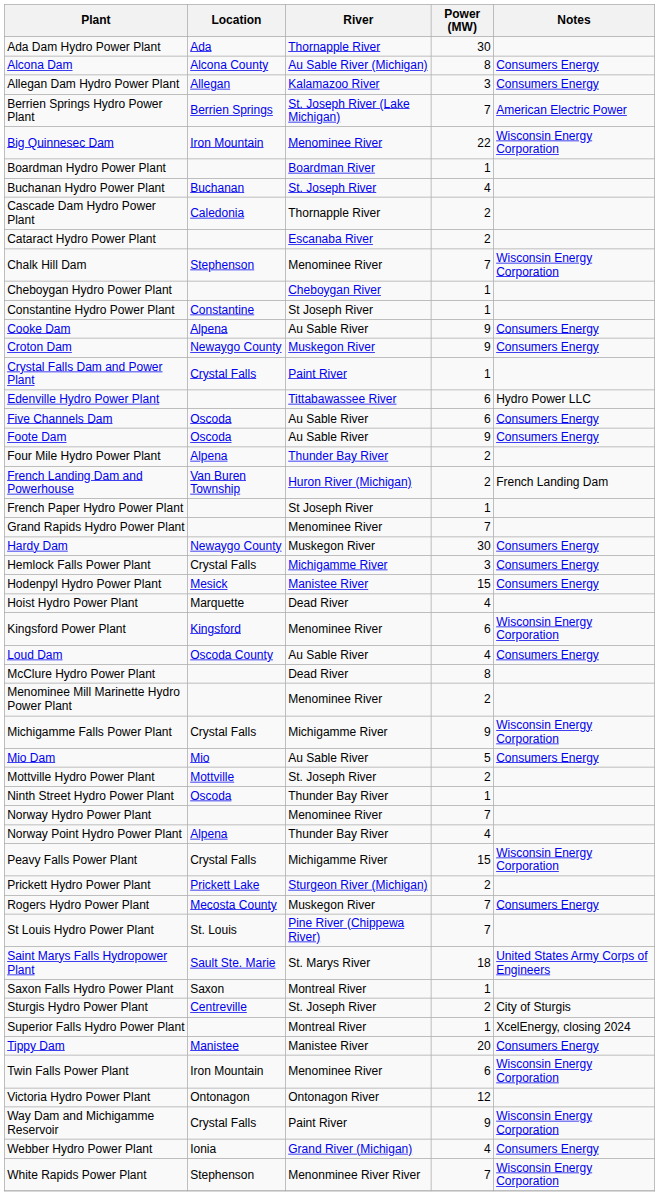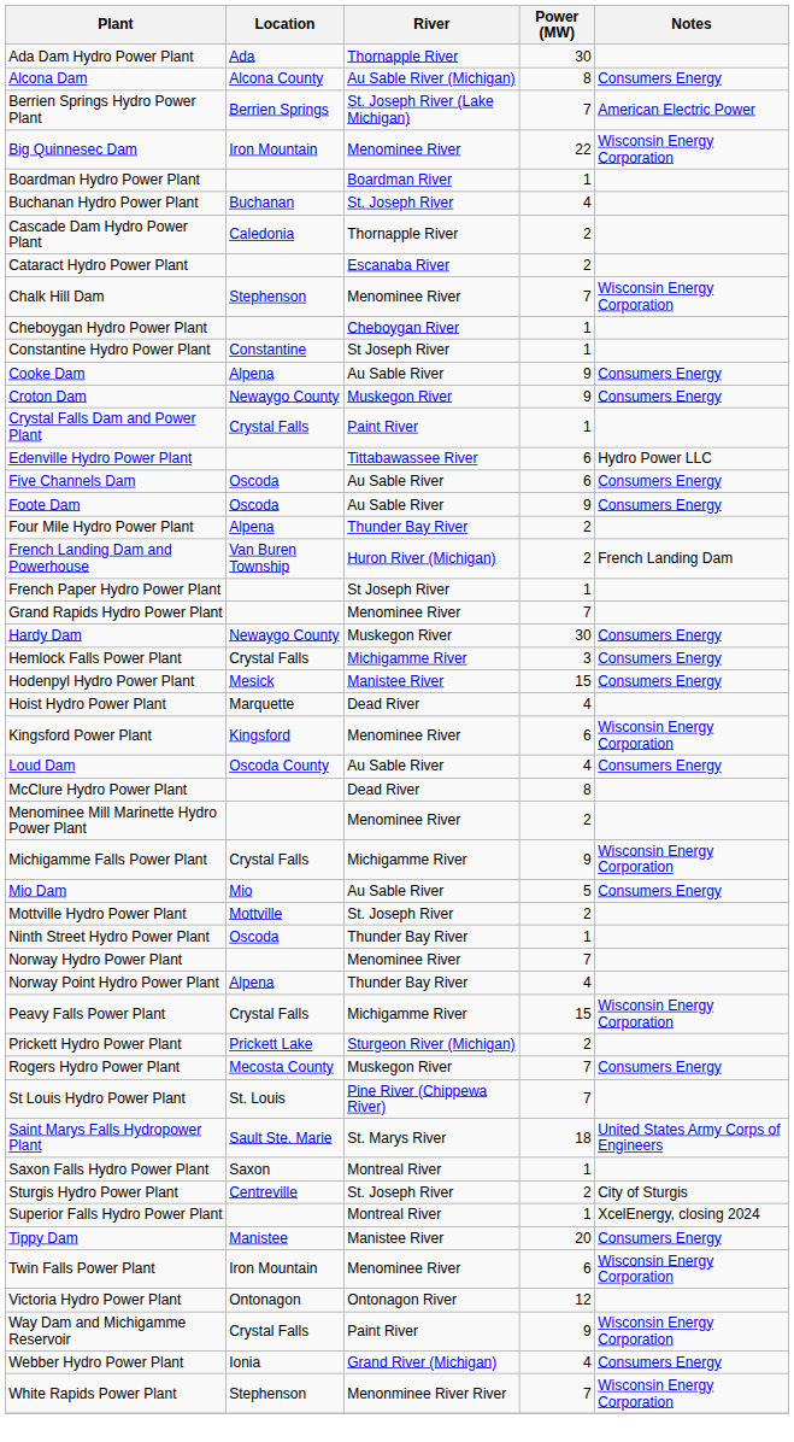 <table class="wikitable sortable">
 <tr>
 <th>Plant</th>
 <th>Location</th>
 <th>River</th>
 <th>Power (MW)</th>
 <th>Notes</th>
 </tr>
 <tr>
 <td>Ada Dam Hydro Power Plant</td>
 <td><a href='#'>Ada</a></td>
 <td><a href='#'>Thornapple River</a></td>
 <td align= "right">30</td>
 <td></td>
 </tr>
 <tr>
 <td><a href='#'>Alcona Dam</a></td>
 <td><a href='#'>Alcona County</a></td>
 <td><a href='#'>Au Sable River (Michigan)</a></td>
 <td align= "right">8</td>
-<td><a href='#'>Consumers Energy</a></td>
-</tr>
-<tr>
-<td>Allegan Dam Hydro Power Plant</td>
-<td><a href='#'>Allegan</a></td>
-<td><a href='#'>Kalamazoo River</a></td>
-<td align= "right">3</td>
 <td><a href='#'>Consumers Energy</a></td>
 </tr>
 <tr>
 <td>Berrien Springs Hydro Power Plant</td>
 <td><a href='#'>Berrien Springs</a></td>
 <td><a href='#'>St. Joseph River (Lake Michigan)</a></td>
 <td align= "right">7</td>
 <td><a href='#'>American Electric Power</a></td>
 </tr>
 <tr>
 <td><a href='#'>Big Quinnesec Dam</a></td>
 <td><a href='#'>Iron Mountain</a></td>
 <td><a href='#'>Menominee River</a></td>
 <td align= "right">22</td>
 <td><a href='#'>Wisconsin Energy Corporation</a></td>
 </tr>
 <tr>
 <td>Boardman Hydro Power Plant</td>
 <td></td>
 <td><a href='#'>Boardman River</a></td>
 <td align= "right">1</td>
 <td></td>
 </tr>
 <tr>
 <td>Buchanan Hydro Power Plant</td>
 <td><a href='#'>Buchanan</a></td>
 <td><a href='#'>St. Joseph River</a></td>
 <td align= "right">4</td>
 <td></td>
 </tr>
 <tr>
 <td>Cascade Dam Hydro Power Plant</td>
 <td><a href='#'>Caledonia</a></td>
 <td>Thornapple River</td>
 <td align= "right">2</td>
 <td></td>
 </tr>
 <tr>
 <td>Cataract Hydro Power Plant</td>
 <td></td>
 <td><a href='#'>Escanaba River</a></td>
 <td align= "right">2</td>
 <td></td>
 </tr>
 <tr>
 <td>Chalk Hill Dam</td>
 <td><a href='#'>Stephenson</a></td>
 <td>Menominee River</td>
 <td align= "right">7</td>
 <td><a href='#'>Wisconsin Energy Corporation</a></td>
 </tr>
 <tr>
 <td>Cheboygan Hydro Power Plant</td>
 <td></td>
 <td><a href='#'>Cheboygan River</a></td>
 <td align= "right">1</td>
 <td></td>
 </tr>
 <tr>
 <td>Constantine Hydro Power Plant</td>
 <td><a href='#'>Constantine</a></td>
 <td>St Joseph River</td>
 <td align= "right">1</td>
 <td></td>
 </tr>
 <tr>
 <td><a href='#'>Cooke Dam</a></td>
 <td><a href='#'>Alpena</a></td>
 <td>Au Sable River</td>
 <td align= "right">9</td>
 <td><a href='#'>Consumers Energy</a></td>
 </tr>
 <tr>
 <td><a href='#'>Croton Dam</a></td>
 <td><a href='#'>Newaygo County</a></td>
 <td><a href='#'>Muskegon River</a></td>
 <td align= "right">9</td>
 <td><a href='#'>Consumers Energy</a></td>
 </tr>
 <tr>
 <td><a href='#'>Crystal Falls Dam and Power Plant</a></td>
 <td><a href='#'>Crystal Falls</a></td>
 <td><a href='#'>Paint River</a></td>
 <td align= "right">1</td>
 <td></td>
 </tr>
 <tr>
 <td><a href='#'>Edenville Hydro Power Plant</a></td>
 <td></td>
 <td><a href='#'>Tittabawassee River</a></td>
 <td align= "right">6</td>
 <td>Hydro Power LLC</td>
 </tr>
 <tr>
 <td><a href='#'>Five Channels Dam</a></td>
 <td><a href='#'>Oscoda</a></td>
 <td>Au Sable River</td>
 <td align= "right">6</td>
 <td><a href='#'>Consumers Energy</a></td>
 </tr>
 <tr>
 <td><a href='#'>Foote Dam</a></td>
 <td><a href='#'>Oscoda</a></td>
 <td>Au Sable River</td>
 <td align= "right">9</td>
 <td><a href='#'>Consumers Energy</a></td>
 </tr>
 <tr>
 <td>Four Mile Hydro Power Plant</td>
 <td><a href='#'>Alpena</a></td>
 <td><a href='#'>Thunder Bay River</a></td>
 <td align= "right">2</td>
 <td></td>
 </tr>
 <tr>
 <td><a href='#'>French Landing Dam and Powerhouse</a></td>
 <td><a href='#'>Van Buren Township</a></td>
 <td><a href='#'>Huron River (Michigan)</a></td>
 <td align= "right">2</td>
 <td>French Landing Dam</td>
 </tr>
 <tr>
 <td>French Paper Hydro Power Plant</td>
 <td></td>
 <td>St Joseph River</td>
 <td align= "right">1</td>
 <td></td>
 </tr>
 <tr>
 <td>Grand Rapids Hydro Power Plant</td>
 <td></td>
 <td>Menominee River</td>
 <td align= "right">7</td>
 <td></td>
 </tr>
 <tr>
 <td><a href='#'>Hardy Dam</a></td>
 <td><a href='#'>Newaygo County</a></td>
 <td>Muskegon River</td>
 <td align= "right">30</td>
 <td><a href='#'>Consumers Energy</a></td>
 </tr>
 <tr>
 <td>Hemlock Falls Power Plant</td>
 <td>Crystal Falls</td>
 <td><a href='#'>Michigamme River</a></td>
 <td align= "right">3</td>
 <td><a href='#'>Consumers Energy</a></td>
 </tr>
 <tr>
 <td>Hodenpyl Hydro Power Plant</td>
 <td><a href='#'>Mesick</a></td>
 <td><a href='#'>Manistee River</a></td>
 <td align= "right">15</td>
 <td><a href='#'>Consumers Energy</a></td>
 </tr>
 <tr>
 <td>Hoist Hydro Power Plant</td>
 <td>Marquette</td>
 <td>Dead River</td>
 <td align= "right">4</td>
 <td></td>
 </tr>
 <tr>
 <td>Kingsford Power Plant</td>
 <td><a href='#'>Kingsford</a></td>
 <td>Menominee River</td>
 <td align= "right">6</td>
 <td><a href='#'>Wisconsin Energy Corporation</a></td>
 </tr>
 <tr>
 <td><a href='#'>Loud Dam</a></td>
 <td><a href='#'>Oscoda County</a></td>
 <td>Au Sable River</td>
 <td align= "right">4</td>
 <td><a href='#'>Consumers Energy</a></td>
 </tr>
 <tr>
 <td>McClure Hydro Power Plant</td>
 <td></td>
 <td>Dead River</td>
 <td align= "right">8</td>
 <td></td>
 </tr>
 <tr>
 <td>Menominee Mill Marinette Hydro Power Plant</td>
 <td></td>
 <td>Menominee River</td>
 <td align= "right">2</td>
 <td></td>
 </tr>
 <tr>
 <td>Michigamme Falls Power Plant</td>
 <td>Crystal Falls</td>
 <td>Michigamme River</td>
 <td align= "right">9</td>
 <td><a href='#'>Wisconsin Energy Corporation</a></td>
 </tr>
 <tr>
 <td><a href='#'>Mio Dam</a></td>
 <td><a href='#'>Mio</a></td>
 <td>Au Sable River</td>
 <td align= "right">5</td>
 <td><a href='#'>Consumers Energy</a></td>
 </tr>
 <tr>
 <td>Mottville Hydro Power Plant</td>
 <td><a href='#'>Mottville</a></td>
 <td>St. Joseph River</td>
 <td align= "right">2</td>
 <td></td>
 </tr>
 <tr>
 <td>Ninth Street Hydro Power Plant</td>
 <td><a href='#'>Oscoda</a></td>
 <td>Thunder Bay River</td>
 <td align="right">1</td>
 <td></td>
 </tr>
 <tr>
 <td>Norway Hydro Power Plant</td>
 <td></td>
 <td>Menominee River</td>
 <td align= "right">7</td>
 <td></td>
 </tr>
 <tr>
 <td>Norway Point Hydro Power Plant</td>
 <td><a href='#'>Alpena</a></td>
 <td>Thunder Bay River</td>
 <td align= "right">4</td>
 <td></td>
 </tr>
 <tr>
 <td>Peavy Falls Power Plant</td>
 <td>Crystal Falls</td>
 <td>Michigamme River</td>
 <td align= "right">15</td>
 <td><a href='#'>Wisconsin Energy Corporation</a></td>
 </tr>
 <tr>
 <td>Prickett Hydro Power Plant</td>
 <td><a href='#'>Prickett Lake</a></td>
 <td><a href='#'>Sturgeon River (Michigan)</a></td>
 <td align= "right">2</td>
 <td></td>
 </tr>
 <tr>
 <td>Rogers Hydro Power Plant</td>
 <td><a href='#'>Mecosta County</a></td>
 <td>Muskegon River</td>
 <td align= "right">7</td>
 <td><a href='#'>Consumers Energy</a></td>
 </tr>
 <tr>
 <td>St Louis Hydro Power Plant</td>
 <td>St. Louis</td>
 <td><a href='#'>Pine River (Chippewa River)</a></td>
 <td align= "right">7</td>
 <td></td>
 </tr>
 <tr>
 <td><a href='#'>Saint Marys Falls Hydropower Plant</a></td>
 <td><a href='#'>Sault Ste. Marie</a></td>
 <td>St. Marys River</td>
 <td align= "right">18</td>
 <td><a href='#'>United States Army Corps of Engineers</a></td>
 </tr>
 <tr>
 <td>Saxon Falls Hydro Power Plant</td>
 <td>Saxon</td>
 <td>Montreal River</td>
 <td align= "right">1</td>
 <td></td>
 </tr>
 <tr>
 <td>Sturgis Hydro Power Plant</td>
 <td><a href='#'>Centreville</a></td>
 <td>St. Joseph River</td>
 <td align= "right">2</td>
 <td>City of Sturgis</td>
 </tr>
 <tr>
 <td>Superior Falls Hydro Power Plant</td>
 <td></td>
 <td>Montreal River</td>
 <td align= "right">1</td>
 <td>XcelEnergy, closing 2024</td>
 </tr>
 <tr>
 <td><a href='#'>Tippy Dam</a></td>
 <td><a href='#'>Manistee</a></td>
 <td>Manistee River</td>
 <td align= "right">20</td>
 <td><a href='#'>Consumers Energy</a></td>
 </tr>
 <tr>
 <td>Twin Falls Power Plant</td>
 <td>Iron Mountain</td>
 <td>Menominee River</td>
 <td align= "right">6</td>
 <td><a href='#'>Wisconsin Energy Corporation</a></td>
 </tr>
 <tr>
 <td>Victoria Hydro Power Plant</td>
 <td>Ontonagon</td>
 <td>Ontonagon River</td>
 <td align= "right">12</td>
 <td></td>
 </tr>
 <tr>
 <td>Way Dam and Michigamme Reservoir</td>
 <td>Crystal Falls</td>
 <td>Paint River</td>
 <td align= "right">9</td>
 <td><a href='#'>Wisconsin Energy Corporation</a></td>
 </tr>
 <tr>
 <td>Webber Hydro Power Plant</td>
 <td>Ionia</td>
 <td><a href='#'>Grand River (Michigan)</a></td>
 <td align= "right">4</td>
 <td><a href='#'>Consumers Energy</a></td>
 </tr>
 <tr>
 <td>White Rapids Power Plant</td>
 <td>Stephenson</td>
 <td>Menonminee River River</td>
 <td align= "right">7</td>
 <td><a href='#'>Wisconsin Energy Corporation</a></td>
 </tr>
 <tr>
 </tr>
 </table>
